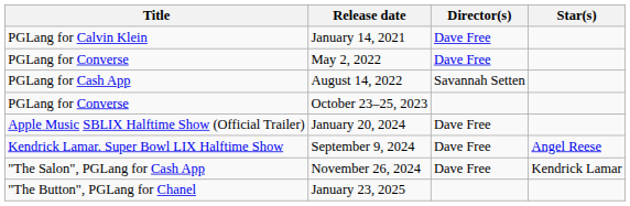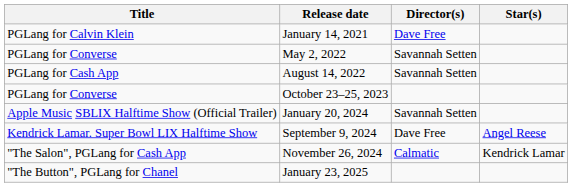 <table class="wikitable">
 <tr>
 <th>Title</th>
 <th>Release date</th>
 <th>Director(s)</th>
 <th>Star(s)</th>
 </tr>
 <tr>
 <td>PGLang for <a href='#'>Calvin Klein</a></td>
 <td>January 14, 2021</td>
 <td><a href='#'>Dave Free</a></td>
 <td></td>
 </tr>
 <tr>
 <td>PGLang for <a href='#'>Converse</a></td>
 <td>May 2, 2022</td>
-<td><a href='#'>Dave Free</a></td>
+<td>Savannah Setten</td>
 <td></td>
 </tr>
 <tr>
 <td>PGLang for <a href='#'>Cash App</a></td>
 <td>August 14, 2022</td>
 <td>Savannah Setten</td>
 <td></td>
 </tr>
 <tr>
 <td>PGLang for <a href='#'>Converse</a></td>
 <td>October 23–25, 2023</td>
 <td></td>
 <td></td>
 </tr>
 <tr>
 <td Kendrick Lamar headlines #AppleMusicHalftime><a href='#'>Apple Music</a> <a href='#'>SBLIX Halftime Show</a> (Official Trailer)</td>
 <td>January 20, 2024</td>
-<td>Dave Free</td>
+<td>Savannah Setten</td>
 <td></td>
 </tr>
 <tr>
 <td><a href='#'>Kendrick Lamar. Super Bowl LIX Halftime Show</a> </td>
 <td>September 9, 2024</td>
 <td>Dave Free</td>
 <td><a href='#'>Angel Reese</a></td>
 </tr>
 <tr>
 <td>"The Salon", PGLang for <a href='#'>Cash App</a></td>
 <td>November 26, 2024</td>
-<td>Dave Free</td>
+<td><a href='#'>Calmatic</a></td>
 <td>Kendrick Lamar</td>
 </tr>
 <tr>
 <td>"The Button", PGLang for <a href='#'>Chanel</a></td>
 <td>January 23, 2025</td>
 <td></td>
 <td></td>
 </tr>
 </table>
